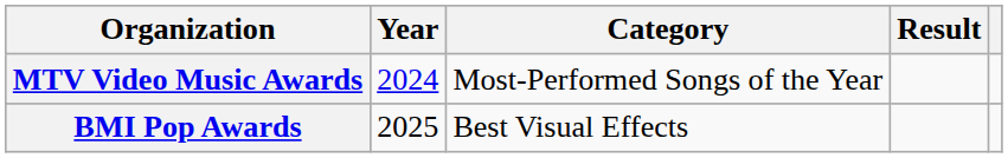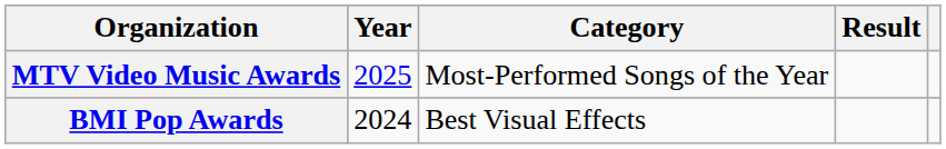 <table class="wikitable sortable plainrowheaders" style="border:none; margin:0;">
 <tr>
 <th scope="col">Organization</th>
 <th scope="col">Year</th>
 <th scope="col">Category</th>
 <th scope="col">Result</th>
 <th scope="col" class="unsortable"></th>
 </tr>
 <tr>
 <th scope="row"><a href='#'>MTV Video Music Awards</a></th>
-<td><a href='#'>2024</a></td>
+<td><a href='#'>2025</a></td>
 <td>Most-Performed Songs of the Year</td>
 <td></td>
 <td style="text-align:center"></td>
 </tr>
 <tr>
 <th scope="row"><a href='#'>BMI Pop Awards</a></th>
-<td>2025</td>
+<td>2024</td>
 <td>Best Visual Effects</td>
 <td></td>
 <td style="text-align:center;"></td>
 </tr>
 </table>
